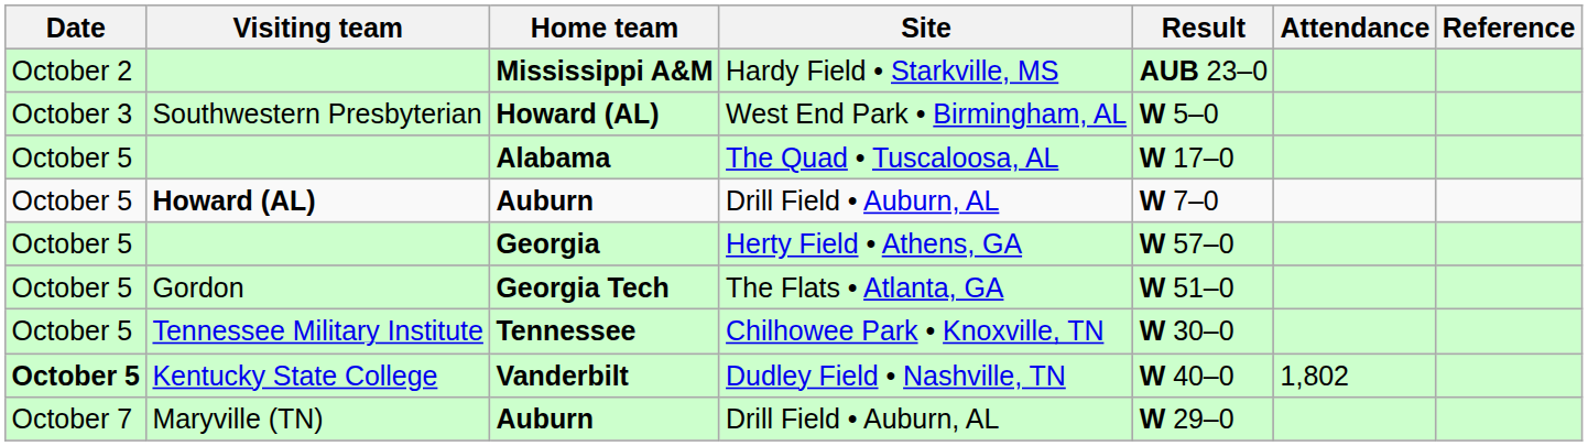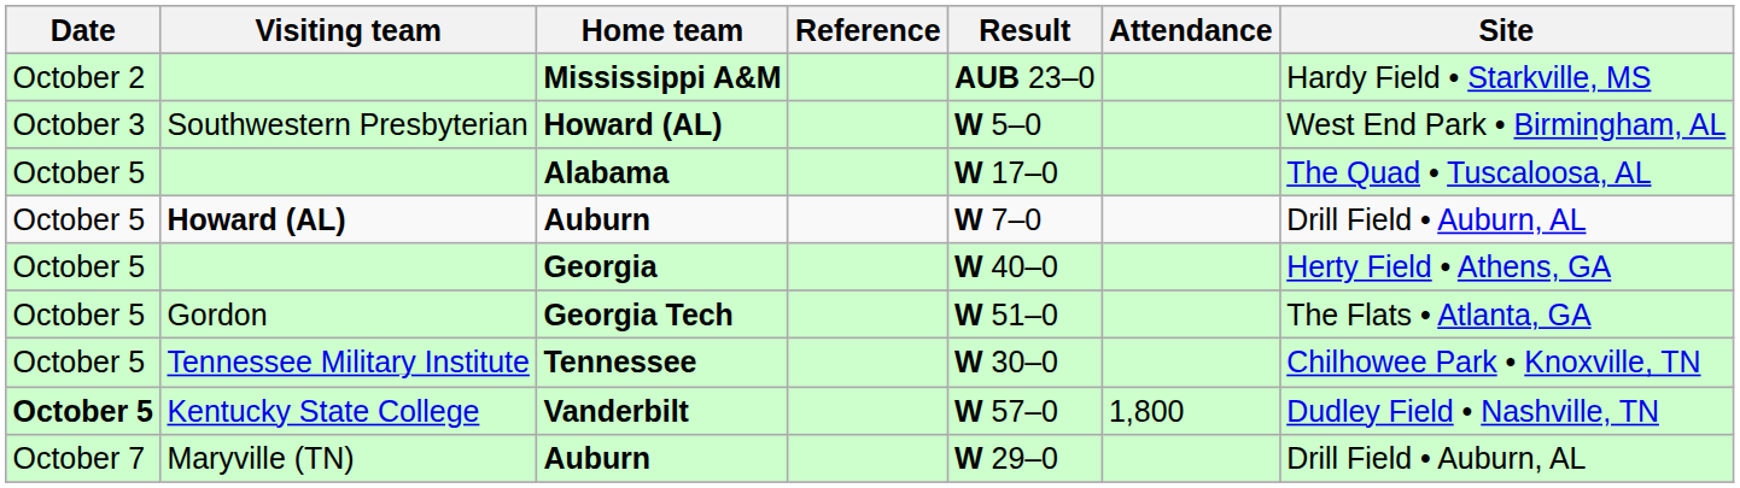 <table class="wikitable" style="font-size:95%;">
 <tr>
 <th>Date</th>
 <th>Visiting team</th>
 <th>Home team</th>
-<th>Site</th>
+<th class="unsortable">Reference</th>
 <th>Result</th>
 <th>Attendance</th>
-<th class="unsortable">Reference</th>
+<th>Site</th>
 </tr>
 <tr bgcolor=ccffcc>
 <td>October 2</td>
 <td></td>
 <td><strong>Mississippi A&M</strong></td>
-<td>Hardy Field • <a href='#'>Starkville, MS</a></td>
+<td></td>
 <td><strong>AUB</strong> 23–0</td>
 <td></td>
-<td></td>
+<td>Hardy Field • <a href='#'>Starkville, MS</a></td>
 </tr>
 <tr bgcolor=ccffcc>
 <td>October 3</td>
 <td>Southwestern Presbyterian</td>
 <td><strong>Howard (AL)</strong></td>
-<td>West End Park • <a href='#'>Birmingham, AL</a></td>
+<td></td>
 <td><strong>W</strong> 5–0</td>
 <td></td>
-<td></td>
+<td>West End Park • <a href='#'>Birmingham, AL</a></td>
 </tr>
 <tr bgcolor=ccffcc>
 <td>October 5</td>
 <td></td>
 <td><strong>Alabama</strong></td>
-<td><a href='#'>The Quad</a> • <a href='#'>Tuscaloosa, AL</a></td>
+<td></td>
 <td><strong>W</strong> 17–0</td>
 <td></td>
-<td></td>
+<td><a href='#'>The Quad</a> • <a href='#'>Tuscaloosa, AL</a></td>
 </tr>
 <tr bgcolor=>
 <td>October 5</td>
 <td><strong>Howard (AL)</strong></td>
 <td><strong>Auburn</strong></td>
-<td>Drill Field • <a href='#'>Auburn, AL</a></td>
+<td></td>
 <td><strong>W</strong> 7–0</td>
 <td></td>
-<td></td>
+<td>Drill Field • <a href='#'>Auburn, AL</a></td>
 </tr>
 <tr bgcolor=ccffcc>
 <td>October 5</td>
 <td></td>
 <td><strong>Georgia</strong></td>
+<td></td>
+<td><strong>W</strong> 40–0</td>
+<td></td>
 <td><a href='#'>Herty Field</a> • <a href='#'>Athens, GA</a></td>
-<td><strong>W</strong> 57–0</td>
-<td></td>
-<td></td>
 </tr>
 <tr bgcolor=ccffcc>
 <td>October 5</td>
 <td>Gordon</td>
 <td><strong>Georgia Tech</strong></td>
-<td>The Flats • <a href='#'>Atlanta, GA</a></td>
+<td></td>
 <td><strong>W</strong> 51–0</td>
 <td></td>
-<td></td>
+<td>The Flats • <a href='#'>Atlanta, GA</a></td>
 </tr>
 <tr bgcolor=ccffcc>
 <td>October 5</td>
 <td><a href='#'>Tennessee Military Institute</a></td>
 <td><strong>Tennessee</strong></td>
-<td><a href='#'>Chilhowee Park</a> • <a href='#'>Knoxville, TN</a></td>
+<td></td>
 <td><strong>W</strong> 30–0</td>
 <td></td>
-<td></td>
+<td><a href='#'>Chilhowee Park</a> • <a href='#'>Knoxville, TN</a></td>
 </tr>
 <tr bgcolor=ccffcc>
 <td><strong>October 5</strong></td>
 <td><a href='#'>Kentucky State College</a></td>
 <td><strong>Vanderbilt</strong></td>
+<td></td>
+<td><strong>W</strong> 57–0</td>
+<td>1,800</td>
 <td><a href='#'>Dudley Field</a> • <a href='#'>Nashville, TN</a></td>
-<td><strong>W</strong> 40–0</td>
-<td>1,802</td>
-<td></td>
 </tr>
 <tr bgcolor=ccffcc>
 <td>October 7</td>
 <td>Maryville (TN)</td>
 <td><strong>Auburn</strong></td>
-<td>Drill Field • Auburn, AL</td>
+<td></td>
 <td><strong>W</strong> 29–0</td>
 <td></td>
-<td></td>
+<td>Drill Field • Auburn, AL</td>
 </tr>
 </table>
